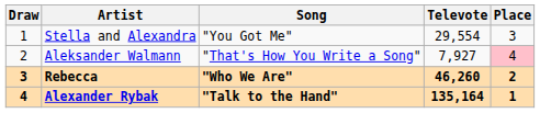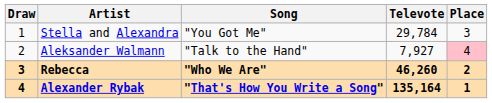 <table class="sortable wikitable" style="margin: 1em auto 1em auto; text-align:center;">
 <tr>
 <th>Draw</th>
 <th>Artist</th>
 <th>Song</th>
 <th>Televote</th>
 <th>Place</th>
 </tr>
 <tr>
 <td>1</td>
 <td style="text-align:left;"><a href='#'>Stella</a> and <a href='#'>Alexandra</a></td>
 <td style="text-align:left;">"You Got Me"</td>
-<td>29,554</td>
+<td>29,784</td>
 <td>3</td>
 </tr>
 <tr>
 <td>2</td>
 <td style="text-align:left;"><a href='#'>Aleksander Walmann</a></td>
-<td style="text-align:left;">"<a href='#'>That's How You Write a Song</a>"</td>
+<td style="text-align:left;">"Talk to the Hand"</td>
 <td>7,927</td>
 <td style="background: pink;">4</td>
 </tr>
 <tr style="font-weight:bold; background:navajowhite;">
 <td>3</td>
 <td style="text-align:left;">Rebecca</td>
 <td style="text-align:left;">"Who We Are"</td>
 <td>46,260</td>
 <td>2</td>
 </tr>
 <tr style="font-weight:bold; background:navajowhite;">
 <td>4</td>
 <td style="text-align:left;"><a href='#'>Alexander Rybak</a></td>
-<td style="text-align:left;">"Talk to the Hand"</td>
+<td style="text-align:left;">"<a href='#'>That's How You Write a Song</a>"</td>
 <td>135,164</td>
 <td>1</td>
 </tr>
 </table>
